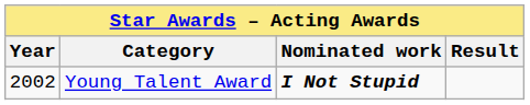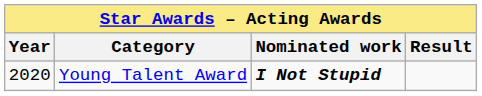 <table class="wikitable sortable">
 <tr>
 <th colspan="4" - style="background:#FAEB86;" align="center"><a href='#'>Star Awards</a> – Acting Awards</th>
 </tr>
 <tr>
 <th>Year</th>
 <th>Category</th>
 <th>Nominated work</th>
 <th>Result</th>
 </tr>
 <tr>
-<td>2002</td>
+<td>2020</td>
 <td><a href='#'>Young Talent Award</a></td>
 <td><strong><em>I Not Stupid</em></strong></td>
 <td></td>
 </tr>
 </table>
